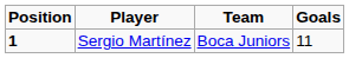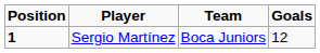 <table border="2" cellpadding="2" cellspacing="0" style="margin: 0; background: #f9f9f9; border: 1px #aaa solid; border-collapse: collapse; font-size: 85%;">
 <tr>
 <th>Position</th>
 <th>Player</th>
 <th>Team</th>
 <th>Goals</th>
 </tr>
 <tr>
 <td><strong>1</strong></td>
 <td><a href='#'>Sergio Martínez</a></td>
 <td><a href='#'>Boca Juniors</a></td>
-<td>11</td>
+<td>12</td>
 </tr>
 <tr>
 </tr>
 </table>
